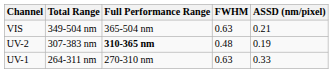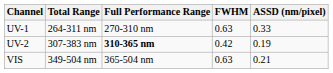 <table class="wikitable floatright">
 <tr>
 <th>Channel</th>
 <th>Total Range</th>
 <th>Full Performance Range</th>
 <th>FWHM</th>
 <th>ASSD (nm/pixel)</th>
 </tr>
 <tr>
+<td>UV-1</td>
+<td>264-311 nm</td>
+<td>270-310 nm</td>
+<td>0.63</td>
+<td>0.33</td>
+</tr>
+<tr>
+<td>UV-2</td>
+<td>307-383 nm</td>
+<td><strong>310-365 nm</strong></td>
+<td>0.42</td>
+<td>0.19</td>
+</tr>
+<tr>
 <td>VIS</td>
 <td>349-504 nm</td>
 <td>365-504 nm</td>
 <td>0.63</td>
 <td>0.21</td>
 </tr>
-<tr>
-<td>UV-2</td>
-<td>307-383 nm</td>
-<td><strong>310-365 nm</strong></td>
-<td>0.48</td>
-<td>0.19</td>
-</tr>
-<tr>
-<td>UV-1</td>
-<td>264-311 nm</td>
-<td>270-310 nm</td>
-<td>0.63</td>
-<td>0.33</td>
-</tr>
 </table>
